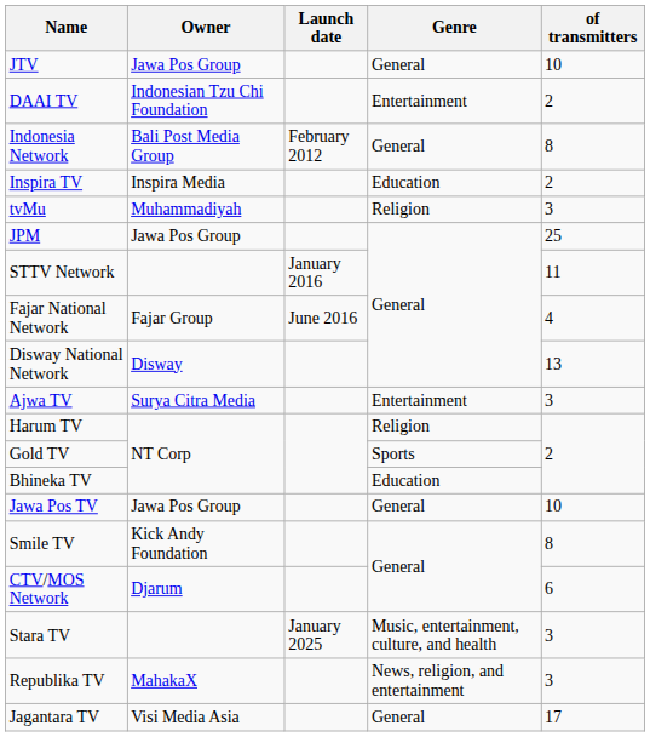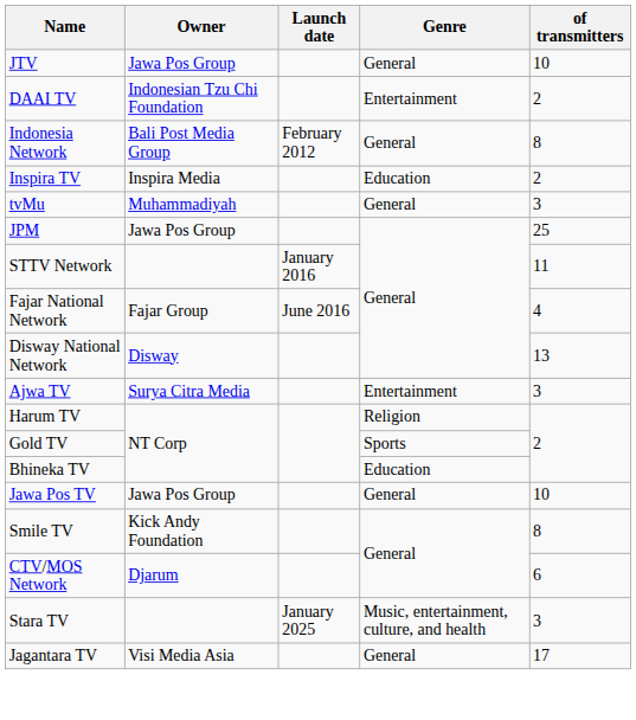 <table class="wikitable sortable">
 <tr>
 <th>Name</th>
 <th>Owner</th>
 <th>Launch date</th>
 <th>Genre</th>
 <th> of transmitters</th>
 </tr>
 <tr>
 <td><a href='#'>JTV</a></td>
 <td><a href='#'>Jawa Pos Group</a></td>
 <td></td>
 <td>General</td>
 <td>10</td>
 </tr>
 <tr>
 <td><a href='#'>DAAI TV</a></td>
 <td><a href='#'>Indonesian Tzu Chi Foundation</a></td>
 <td></td>
 <td>Entertainment</td>
 <td>2</td>
 </tr>
 <tr>
 <td><a href='#'>Indonesia Network</a></td>
 <td><a href='#'>Bali Post Media Group</a></td>
 <td>February 2012</td>
 <td>General</td>
 <td>8</td>
 </tr>
 <tr>
 <td><a href='#'>Inspira TV</a></td>
 <td>Inspira Media</td>
 <td></td>
 <td>Education</td>
 <td>2</td>
 </tr>
 <tr>
 <td><a href='#'>tvMu</a></td>
 <td><a href='#'>Muhammadiyah</a></td>
 <td></td>
-<td>Religion</td>
+<td>General</td>
 <td>3</td>
 </tr>
 <tr>
 <td><a href='#'>JPM</a></td>
 <td>Jawa Pos Group</td>
 <td></td>
 <td rowspan="4">General</td>
 <td>25</td>
 </tr>
 <tr>
 <td>STTV Network</td>
 <td></td>
 <td>January 2016</td>
 <td>11</td>
 </tr>
 <tr>
 <td>Fajar National Network</td>
 <td>Fajar Group</td>
 <td>June 2016</td>
 <td>4</td>
 </tr>
 <tr>
 <td>Disway National Network</td>
 <td><a href='#'>Disway</a></td>
 <td></td>
 <td>13</td>
 </tr>
 <tr>
 <td><a href='#'>Ajwa TV</a></td>
 <td><a href='#'>Surya Citra Media</a></td>
 <td></td>
 <td>Entertainment</td>
 <td>3</td>
 </tr>
 <tr>
 <td>Harum TV</td>
 <td rowspan="3">NT Corp</td>
 <td rowspan="3"></td>
 <td>Religion</td>
 <td rowspan="3">2</td>
 </tr>
 <tr>
 <td>Gold TV</td>
 <td>Sports</td>
 </tr>
 <tr>
 <td>Bhineka TV</td>
 <td>Education</td>
 </tr>
 <tr>
 <td><a href='#'>Jawa Pos TV</a></td>
 <td>Jawa Pos Group</td>
 <td></td>
 <td>General</td>
 <td>10</td>
 </tr>
 <tr>
 <td>Smile TV</td>
 <td>Kick Andy Foundation</td>
 <td></td>
 <td rowspan="2">General</td>
 <td>8</td>
 </tr>
 <tr>
 <td><a href='#'>CTV</a>/<a href='#'>MOS Network</a></td>
 <td><a href='#'>Djarum</a></td>
 <td></td>
 <td>6</td>
 </tr>
 <tr>
 <td>Stara TV</td>
 <td></td>
 <td>January 2025</td>
 <td>Music, entertainment, culture, and health</td>
 <td>3</td>
 </tr>
 <tr>
-<td>Republika TV</td>
-<td><a href='#'>MahakaX</a></td>
-<td></td>
-<td>News, religion, and entertainment</td>
-<td>3</td>
-</tr>
-<tr>
 <td>Jagantara TV</td>
 <td>Visi Media Asia</td>
 <td></td>
 <td>General</td>
 <td>17</td>
 </tr>
 </table>
